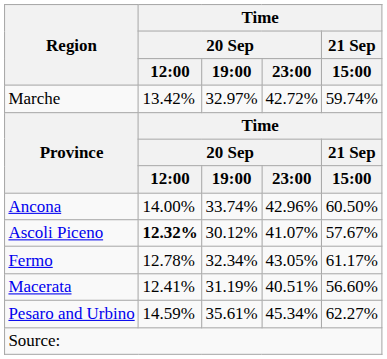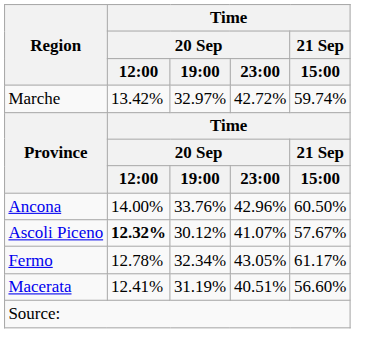 <table class="wikitable" style=text-align:left>
 <tr>
 <th rowspan=3>Region</th>
 <th colspan=4>Time</th>
 </tr>
 <tr>
 <th colspan=3>20 Sep</th>
 <th>21 Sep</th>
 </tr>
 <tr>
 <th>12:00</th>
 <th>19:00</th>
 <th>23:00</th>
 <th>15:00</th>
 </tr>
 <tr>
 <td>Marche</td>
 <td>13.42%</td>
 <td>32.97%</td>
 <td>42.72%</td>
 <td>59.74%</td>
 </tr>
 <tr>
 <th rowspan="3">Province</th>
 <th colspan="4">Time</th>
 </tr>
 <tr>
 <th colspan=3>20 Sep</th>
 <th>21 Sep</th>
 </tr>
 <tr>
 <th>12:00</th>
 <th>19:00</th>
 <th>23:00</th>
 <th>15:00</th>
 </tr>
 <tr>
 <td><a href='#'>Ancona</a></td>
 <td>14.00%</td>
-<td>33.74%</td>
+<td>33.76%</td>
 <td>42.96%</td>
 <td>60.50%</td>
 </tr>
 <tr>
 <td><a href='#'>Ascoli Piceno</a></td>
 <td><strong>12.32%</strong></td>
 <td>30.12%</td>
 <td>41.07%</td>
 <td>57.67%</td>
 </tr>
 <tr>
 <td><a href='#'>Fermo</a></td>
 <td>12.78%</td>
 <td>32.34%</td>
 <td>43.05%</td>
 <td>61.17%</td>
 </tr>
 <tr>
 <td><a href='#'>Macerata</a></td>
 <td>12.41%</td>
 <td>31.19%</td>
 <td>40.51%</td>
 <td>56.60%</td>
 </tr>
 <tr>
-<td><a href='#'>Pesaro and Urbino</a></td>
-<td>14.59%</td>
-<td>35.61%</td>
-<td>45.34%</td>
-<td>62.27%</td>
-</tr>
-<tr>
 <td colspan=5>Source: </td>
 </tr>
 </table>
